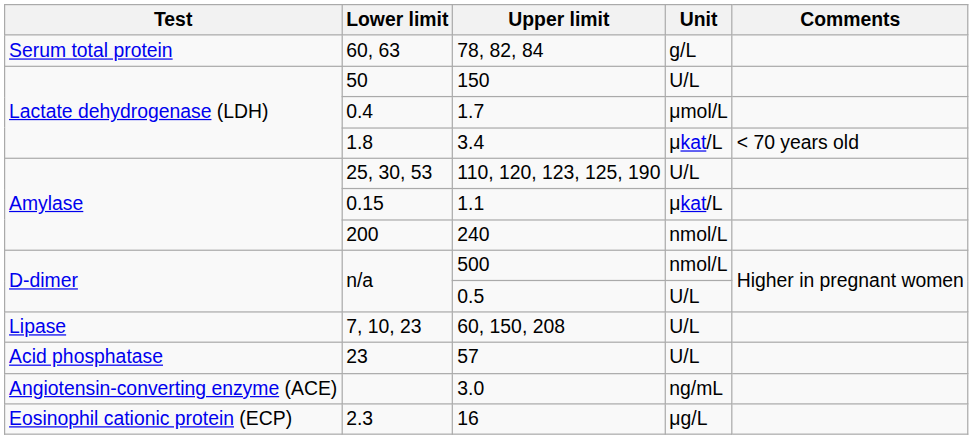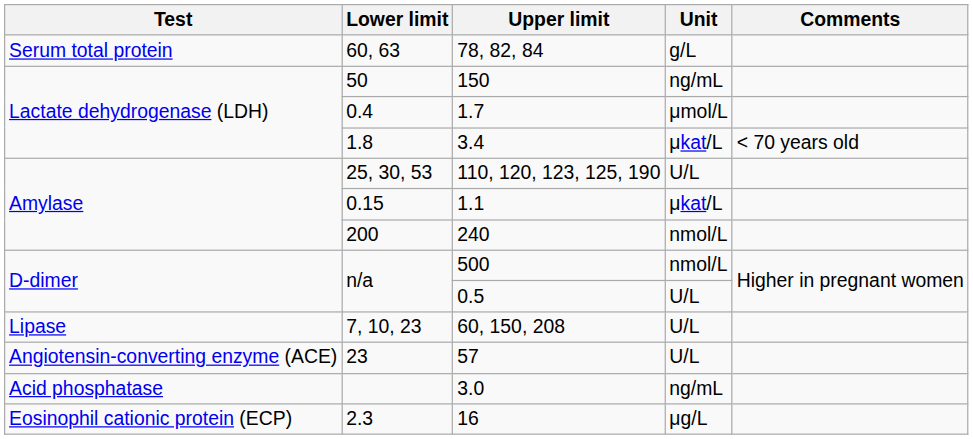 <table class="wikitable">
 <tr>
 <th>Test</th>
 <th>Lower limit</th>
 <th>Upper limit</th>
 <th>Unit</th>
 <th>Comments</th>
 </tr>
 <tr>
 <td><a href='#'>Serum total protein</a></td>
 <td>60, 63</td>
 <td>78, 82, 84</td>
 <td>g/L</td>
 <td></td>
 </tr>
 <tr>
 <td rowspan=3> <a href='#'>Lactate dehydrogenase</a> (LDH)</td>
 <td>50</td>
 <td>150</td>
-<td>U/L</td>
+<td>ng/mL</td>
 <td></td>
 </tr>
 <tr>
 <td>0.4</td>
 <td>1.7</td>
 <td>μmol/L</td>
 <td></td>
 </tr>
 <tr>
 <td>1.8</td>
 <td>3.4</td>
 <td>μ<a href='#'>kat</a>/L</td>
 <td>< 70 years old</td>
 </tr>
 <tr>
 <td rowspan=3><a href='#'>Amylase</a></td>
 <td>25, 30, 53</td>
 <td>110, 120, 123, 125, 190</td>
 <td>U/L</td>
 <td></td>
 </tr>
 <tr>
 <td>0.15</td>
 <td>1.1</td>
 <td>μ<a href='#'>kat</a>/L</td>
 <td></td>
 </tr>
 <tr>
 <td>200</td>
 <td>240</td>
 <td>nmol/L</td>
 <td></td>
 </tr>
 <tr>
 <td rowspan=2><a href='#'>D-dimer</a> <br></td>
 <td rowspan=2>n/a</td>
 <td>500</td>
 <td>nmol/L</td>
 <td rowspan=2>Higher in pregnant women</td>
 </tr>
 <tr>
 <td>0.5</td>
 <td>U/L</td>
 </tr>
 <tr>
 <td><a href='#'>Lipase</a></td>
 <td>7, 10, 23</td>
 <td>60, 150, 208</td>
 <td>U/L</td>
 <td></td>
 </tr>
 <tr>
-<td><a href='#'>Acid phosphatase</a></td>
+<td><a href='#'>Angiotensin-converting enzyme</a> (ACE)</td>
 <td>23</td>
 <td>57</td>
 <td>U/L</td>
 <td></td>
 </tr>
 <tr>
-<td><a href='#'>Angiotensin-converting enzyme</a> (ACE)</td>
+<td><a href='#'>Acid phosphatase</a></td>
 <td></td>
 <td>3.0</td>
 <td>ng/mL</td>
 <td></td>
 </tr>
 <tr>
 <td><a href='#'>Eosinophil cationic protein</a> (ECP)</td>
 <td>2.3</td>
 <td>16</td>
 <td>μg/L</td>
 <td></td>
 </tr>
 </table>
